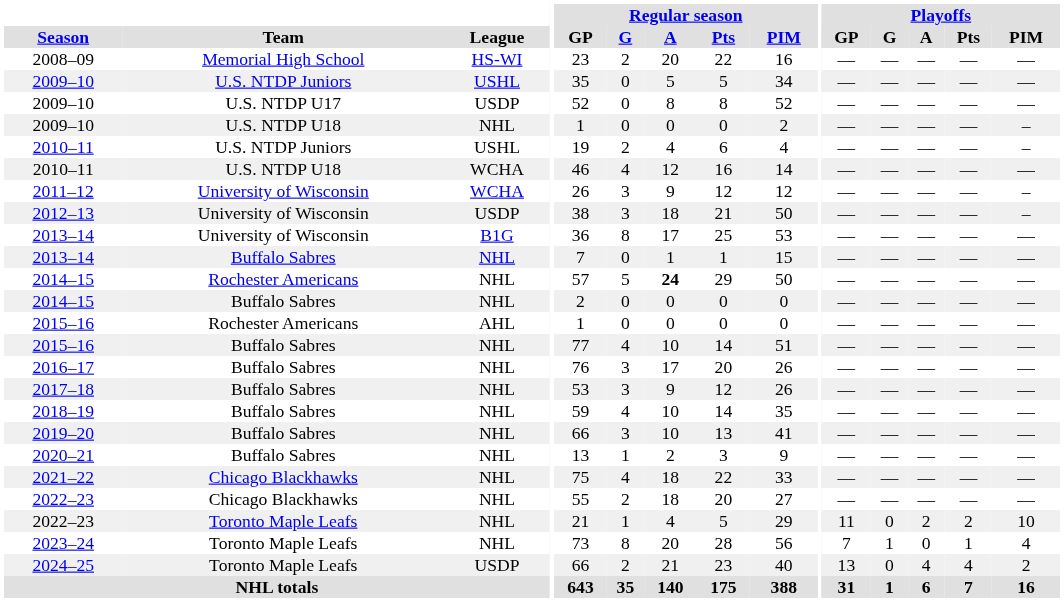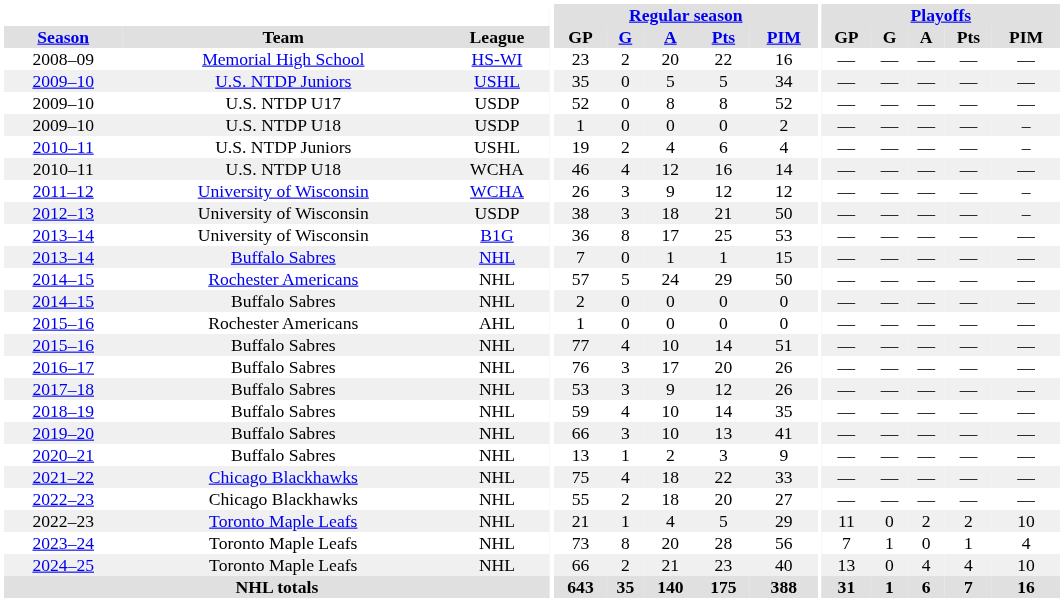 <table border="0" cellpadding="1" cellspacing="0" style="text-align:center; width:60em">
 <tr bgcolor="#e0e0e0">
 <th colspan="3" bgcolor="#ffffff"></th>
 <th rowspan="99" bgcolor="#ffffff"></th>
 <th colspan="5"><a href='#'>Regular season</a></th>
 <th rowspan="99" bgcolor="#ffffff"></th>
 <th colspan="5"><a href='#'>Playoffs</a></th>
 </tr>
 <tr bgcolor="#e0e0e0">
 <th><a href='#'>Season</a></th>
 <th>Team</th>
 <th>League</th>
 <th>GP</th>
 <th><a href='#'>G</a></th>
 <th><a href='#'>A</a></th>
 <th><a href='#'>Pts</a></th>
 <th><a href='#'>PIM</a></th>
 <th>GP</th>
 <th>G</th>
 <th>A</th>
 <th>Pts</th>
 <th>PIM</th>
 </tr>
 <tr>
 <td>2008–09</td>
 <td><a href='#'>Memorial High School</a></td>
 <td><a href='#'>HS-WI</a></td>
 <td>23</td>
 <td>2</td>
 <td>20</td>
 <td>22</td>
 <td>16</td>
 <td>—</td>
 <td>—</td>
 <td>—</td>
 <td>—</td>
 <td>—</td>
 </tr>
 <tr bgcolor="#f0f0f0">
 <td><a href='#'>2009–10</a></td>
 <td><a href='#'>U.S. NTDP Juniors</a></td>
 <td><a href='#'>USHL</a></td>
 <td>35</td>
 <td>0</td>
 <td>5</td>
 <td>5</td>
 <td>34</td>
 <td>—</td>
 <td>—</td>
 <td>—</td>
 <td>—</td>
 <td>—</td>
 </tr>
 <tr>
 <td>2009–10</td>
 <td>U.S. NTDP U17</td>
 <td>USDP</td>
 <td>52</td>
 <td>0</td>
 <td>8</td>
 <td>8</td>
 <td>52</td>
 <td>—</td>
 <td>—</td>
 <td>—</td>
 <td>—</td>
 <td>—</td>
 </tr>
 <tr bgcolor="#f0f0f0">
 <td>2009–10</td>
 <td>U.S. NTDP U18</td>
-<td>NHL</td>
+<td>USDP</td>
 <td>1</td>
 <td>0</td>
 <td>0</td>
 <td>0</td>
 <td>2</td>
 <td>—</td>
 <td>—</td>
 <td>—</td>
 <td>—</td>
 <td>–</td>
 </tr>
 <tr>
 <td><a href='#'>2010–11</a></td>
 <td>U.S. NTDP Juniors</td>
 <td>USHL</td>
 <td>19</td>
 <td>2</td>
 <td>4</td>
 <td>6</td>
 <td>4</td>
 <td>—</td>
 <td>—</td>
 <td>—</td>
 <td>—</td>
 <td>–</td>
 </tr>
 <tr bgcolor="#f0f0f0">
 <td>2010–11</td>
 <td>U.S. NTDP U18</td>
 <td>WCHA</td>
 <td>46</td>
 <td>4</td>
 <td>12</td>
 <td>16</td>
 <td>14</td>
 <td>—</td>
 <td>—</td>
 <td>—</td>
 <td>—</td>
 <td>—</td>
 </tr>
 <tr>
 <td><a href='#'>2011–12</a></td>
 <td><a href='#'>University of Wisconsin</a></td>
 <td><a href='#'>WCHA</a></td>
 <td>26</td>
 <td>3</td>
 <td>9</td>
 <td>12</td>
 <td>12</td>
 <td>—</td>
 <td>—</td>
 <td>—</td>
 <td>—</td>
 <td>–</td>
 </tr>
 <tr bgcolor="#f0f0f0">
 <td><a href='#'>2012–13</a></td>
 <td>University of Wisconsin</td>
 <td>USDP</td>
 <td>38</td>
 <td>3</td>
 <td>18</td>
 <td>21</td>
 <td>50</td>
 <td>—</td>
 <td>—</td>
 <td>—</td>
 <td>—</td>
 <td>–</td>
 </tr>
 <tr>
 <td><a href='#'>2013–14</a></td>
 <td>University of Wisconsin</td>
 <td><a href='#'>B1G</a></td>
 <td>36</td>
 <td>8</td>
 <td>17</td>
 <td>25</td>
 <td>53</td>
 <td>—</td>
 <td>—</td>
 <td>—</td>
 <td>—</td>
 <td>—</td>
 </tr>
 <tr bgcolor="#f0f0f0">
 <td><a href='#'>2013–14</a></td>
 <td><a href='#'>Buffalo Sabres</a></td>
 <td><a href='#'>NHL</a></td>
 <td>7</td>
 <td>0</td>
 <td>1</td>
 <td>1</td>
 <td>15</td>
 <td>—</td>
 <td>—</td>
 <td>—</td>
 <td>—</td>
 <td>—</td>
 </tr>
 <tr>
 <td><a href='#'>2014–15</a></td>
 <td><a href='#'>Rochester Americans</a></td>
 <td>NHL</td>
 <td>57</td>
 <td>5</td>
-<td><strong>24</strong></td>
+<td>24</td>
 <td>29</td>
 <td>50</td>
 <td>—</td>
 <td>—</td>
 <td>—</td>
 <td>—</td>
 <td>—</td>
 </tr>
 <tr bgcolor="#f0f0f0">
 <td><a href='#'>2014–15</a></td>
 <td>Buffalo Sabres</td>
 <td>NHL</td>
 <td>2</td>
 <td>0</td>
 <td>0</td>
 <td>0</td>
 <td>0</td>
 <td>—</td>
 <td>—</td>
 <td>—</td>
 <td>—</td>
 <td>—</td>
 </tr>
 <tr>
 <td><a href='#'>2015–16</a></td>
 <td>Rochester Americans</td>
 <td>AHL</td>
 <td>1</td>
 <td>0</td>
 <td>0</td>
 <td>0</td>
 <td>0</td>
 <td>—</td>
 <td>—</td>
 <td>—</td>
 <td>—</td>
 <td>—</td>
 </tr>
 <tr bgcolor="#f0f0f0">
 <td><a href='#'>2015–16</a></td>
 <td>Buffalo Sabres</td>
 <td>NHL</td>
 <td>77</td>
 <td>4</td>
 <td>10</td>
 <td>14</td>
 <td>51</td>
 <td>—</td>
 <td>—</td>
 <td>—</td>
 <td>—</td>
 <td>—</td>
 </tr>
 <tr>
 <td><a href='#'>2016–17</a></td>
 <td>Buffalo Sabres</td>
 <td>NHL</td>
 <td>76</td>
 <td>3</td>
 <td>17</td>
 <td>20</td>
 <td>26</td>
 <td>—</td>
 <td>—</td>
 <td>—</td>
 <td>—</td>
 <td>—</td>
 </tr>
 <tr bgcolor="#f0f0f0">
 <td><a href='#'>2017–18</a></td>
 <td>Buffalo Sabres</td>
 <td>NHL</td>
 <td>53</td>
 <td>3</td>
 <td>9</td>
 <td>12</td>
 <td>26</td>
 <td>—</td>
 <td>—</td>
 <td>—</td>
 <td>—</td>
 <td>—</td>
 </tr>
 <tr>
 <td><a href='#'>2018–19</a></td>
 <td>Buffalo Sabres</td>
 <td>NHL</td>
 <td>59</td>
 <td>4</td>
 <td>10</td>
 <td>14</td>
 <td>35</td>
 <td>—</td>
 <td>—</td>
 <td>—</td>
 <td>—</td>
 <td>—</td>
 </tr>
 <tr bgcolor="#f0f0f0">
 <td><a href='#'>2019–20</a></td>
 <td>Buffalo Sabres</td>
 <td>NHL</td>
 <td>66</td>
 <td>3</td>
 <td>10</td>
 <td>13</td>
 <td>41</td>
 <td>—</td>
 <td>—</td>
 <td>—</td>
 <td>—</td>
 <td>—</td>
 </tr>
 <tr>
 <td><a href='#'>2020–21</a></td>
 <td>Buffalo Sabres</td>
 <td>NHL</td>
 <td>13</td>
 <td>1</td>
 <td>2</td>
 <td>3</td>
 <td>9</td>
 <td>—</td>
 <td>—</td>
 <td>—</td>
 <td>—</td>
 <td>—</td>
 </tr>
 <tr bgcolor="#f0f0f0">
 <td><a href='#'>2021–22</a></td>
 <td><a href='#'>Chicago Blackhawks</a></td>
 <td>NHL</td>
 <td>75</td>
 <td>4</td>
 <td>18</td>
 <td>22</td>
 <td>33</td>
 <td>—</td>
 <td>—</td>
 <td>—</td>
 <td>—</td>
 <td>—</td>
 </tr>
 <tr>
 <td><a href='#'>2022–23</a></td>
 <td>Chicago Blackhawks</td>
 <td>NHL</td>
 <td>55</td>
 <td>2</td>
 <td>18</td>
 <td>20</td>
 <td>27</td>
 <td>—</td>
 <td>—</td>
 <td>—</td>
 <td>—</td>
 <td>—</td>
 </tr>
 <tr bgcolor="#f0f0f0">
 <td>2022–23</td>
 <td><a href='#'>Toronto Maple Leafs</a></td>
 <td>NHL</td>
 <td>21</td>
 <td>1</td>
 <td>4</td>
 <td>5</td>
 <td>29</td>
 <td>11</td>
 <td>0</td>
 <td>2</td>
 <td>2</td>
 <td>10</td>
 </tr>
 <tr>
 <td><a href='#'>2023–24</a></td>
 <td>Toronto Maple Leafs</td>
 <td>NHL</td>
 <td>73</td>
 <td>8</td>
 <td>20</td>
 <td>28</td>
 <td>56</td>
 <td>7</td>
 <td>1</td>
 <td>0</td>
 <td>1</td>
 <td>4</td>
 </tr>
 <tr bgcolor="#f0f0f0">
 <td><a href='#'>2024–25</a></td>
 <td>Toronto Maple Leafs</td>
-<td>USDP</td>
+<td>NHL</td>
 <td>66</td>
 <td>2</td>
 <td>21</td>
 <td>23</td>
 <td>40</td>
 <td>13</td>
 <td>0</td>
 <td>4</td>
 <td>4</td>
-<td>2<br></td>
+<td>10</td>
 </tr>
 <tr bgcolor="#e0e0e0">
 <th colspan="3">NHL totals</th>
 <th>643</th>
 <th>35</th>
 <th>140</th>
 <th>175</th>
 <th>388</th>
 <th>31</th>
 <th>1</th>
 <th>6</th>
 <th>7</th>
 <th>16</th>
 </tr>
 </table>
